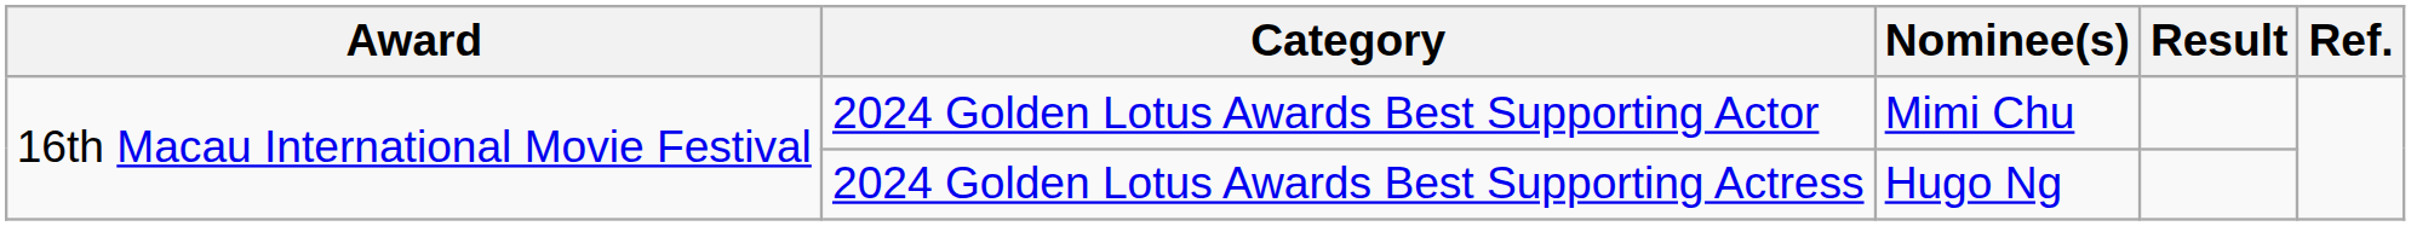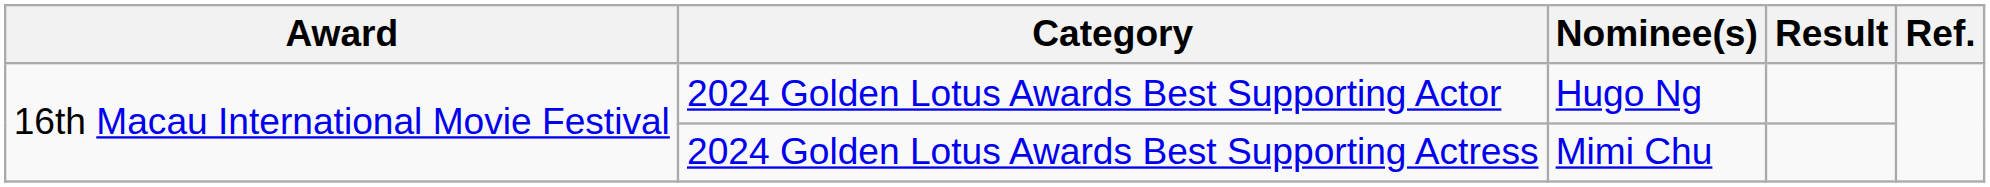 <table class="wikitable plainrowheaders">
 <tr>
 <th>Award</th>
 <th>Category</th>
 <th>Nominee(s)</th>
 <th>Result</th>
 <th>Ref.</th>
 </tr>
 <tr>
 <td rowspan="4">16th <a href='#'>Macau International Movie Festival</a></td>
 <td><a href='#'>2024 Golden Lotus Awards Best Supporting Actor</a></td>
-<td><a href='#'>Mimi Chu</a></td>
+<td><a href='#'>Hugo Ng</a></td>
 <td></td>
 <td align="center" rowspan="4"></td>
 </tr>
 <tr>
 <td><a href='#'>2024 Golden Lotus Awards Best Supporting Actress</a></td>
-<td><a href='#'>Hugo Ng</a></td>
+<td><a href='#'>Mimi Chu</a></td>
 <td></td>
 </tr>
 </table>
